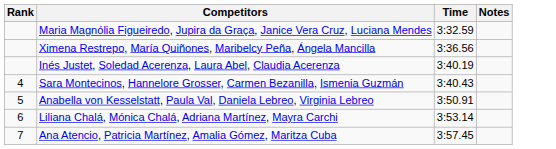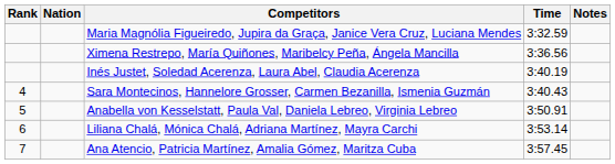 <table class="wikitable sortable" style="text-align:center">
 <tr>
 <th>Rank</th>
+<th>Nation</th>
 <th>Competitors</th>
 <th>Time</th>
 <th>Notes</th>
 </tr>
 <tr>
 <td></td>
+<td align=left></td>
 <td align=left><a href='#'>Maria Magnólia Figueiredo</a>, <a href='#'>Jupira da Graça</a>, <a href='#'>Janice Vera Cruz</a>, <a href='#'>Luciana Mendes</a></td>
 <td>3:32.59</td>
 <td></td>
 </tr>
 <tr>
 <td></td>
+<td align=left></td>
 <td align=left><a href='#'>Ximena Restrepo</a>, <a href='#'>María Quiñones</a>, <a href='#'>Maribelcy Peña</a>, <a href='#'>Ángela Mancilla</a></td>
 <td>3:36.56</td>
 <td></td>
 </tr>
 <tr>
 <td></td>
+<td align=left></td>
 <td align=left><a href='#'>Inés Justet</a>, <a href='#'>Soledad Acerenza</a>, <a href='#'>Laura Abel</a>, <a href='#'>Claudia Acerenza</a></td>
 <td>3:40.19</td>
 <td></td>
 </tr>
 <tr>
 <td>4</td>
+<td align=left></td>
 <td align=left><a href='#'>Sara Montecinos</a>, <a href='#'>Hannelore Grosser</a>, <a href='#'>Carmen Bezanilla</a>, <a href='#'>Ismenia Guzmán</a></td>
 <td>3:40.43</td>
 <td></td>
 </tr>
 <tr>
 <td>5</td>
+<td align=left></td>
 <td align=left><a href='#'>Anabella von Kesselstatt</a>, <a href='#'>Paula Val</a>, <a href='#'>Daniela Lebreo</a>, <a href='#'>Virginia Lebreo</a></td>
 <td>3:50.91</td>
 <td></td>
 </tr>
 <tr>
 <td>6</td>
+<td align=left></td>
 <td align=left><a href='#'>Liliana Chalá</a>, <a href='#'>Mónica Chalá</a>, <a href='#'>Adriana Martínez</a>, <a href='#'>Mayra Carchi</a></td>
 <td>3:53.14</td>
 <td></td>
 </tr>
 <tr>
 <td>7</td>
+<td align=left></td>
 <td align=left><a href='#'>Ana Atencio</a>, <a href='#'>Patricia Martínez</a>, <a href='#'>Amalia Gómez</a>, <a href='#'>Maritza Cuba</a></td>
 <td>3:57.45</td>
 <td></td>
 </tr>
 </table>
